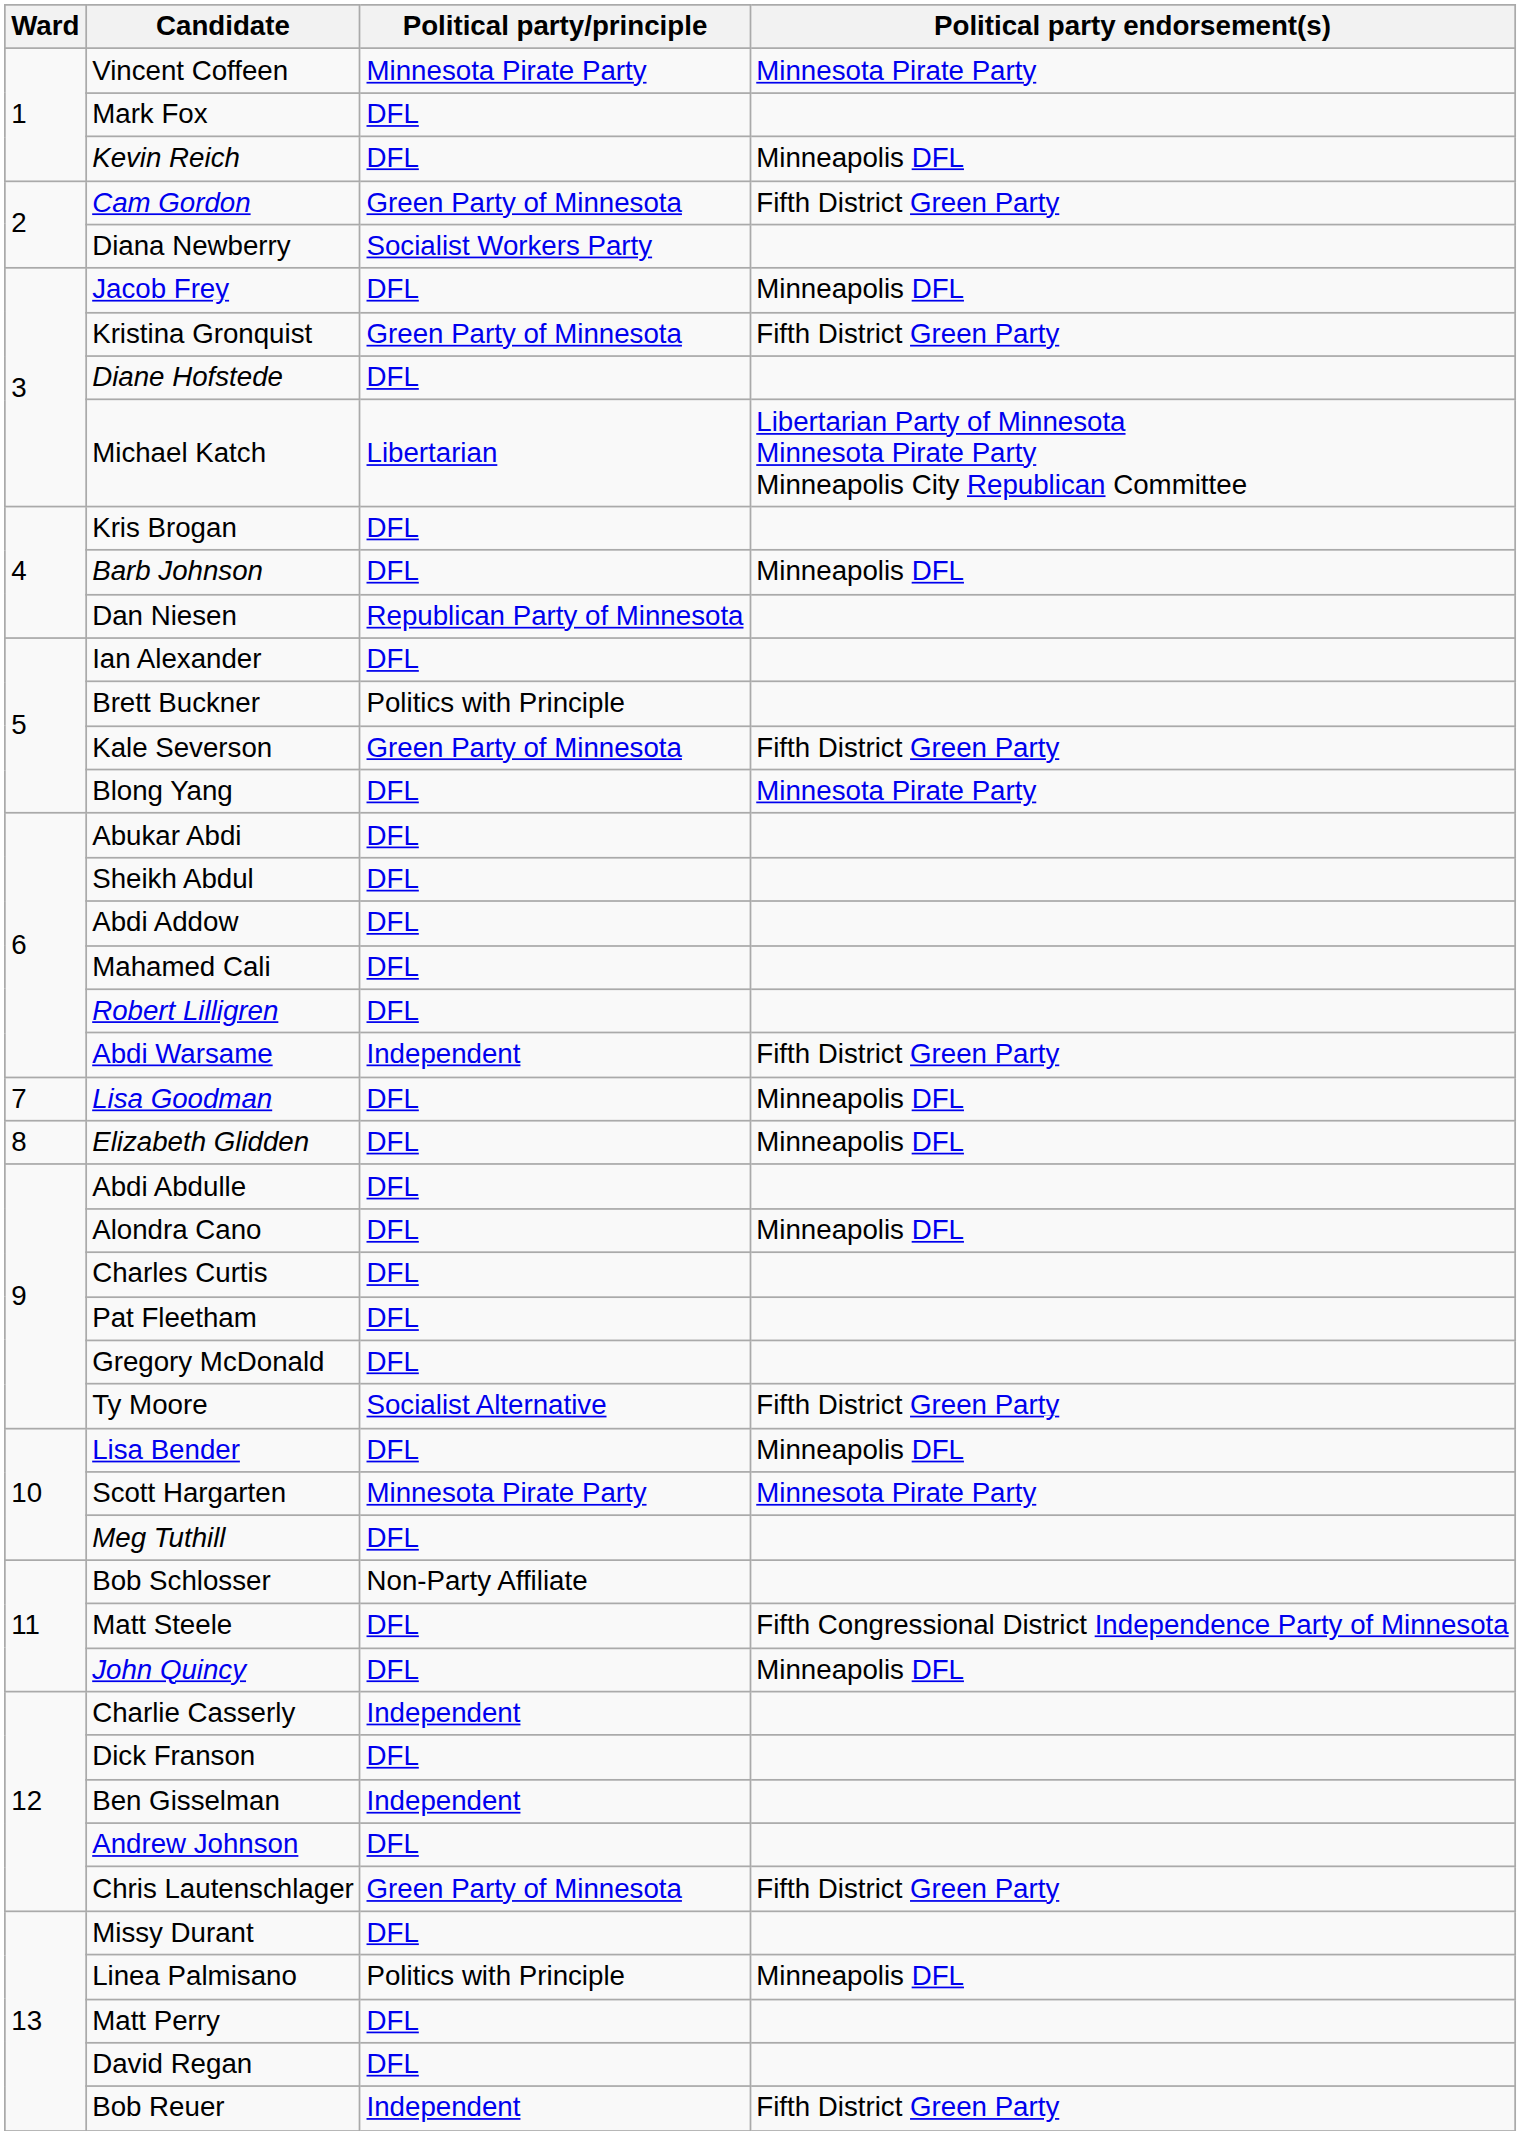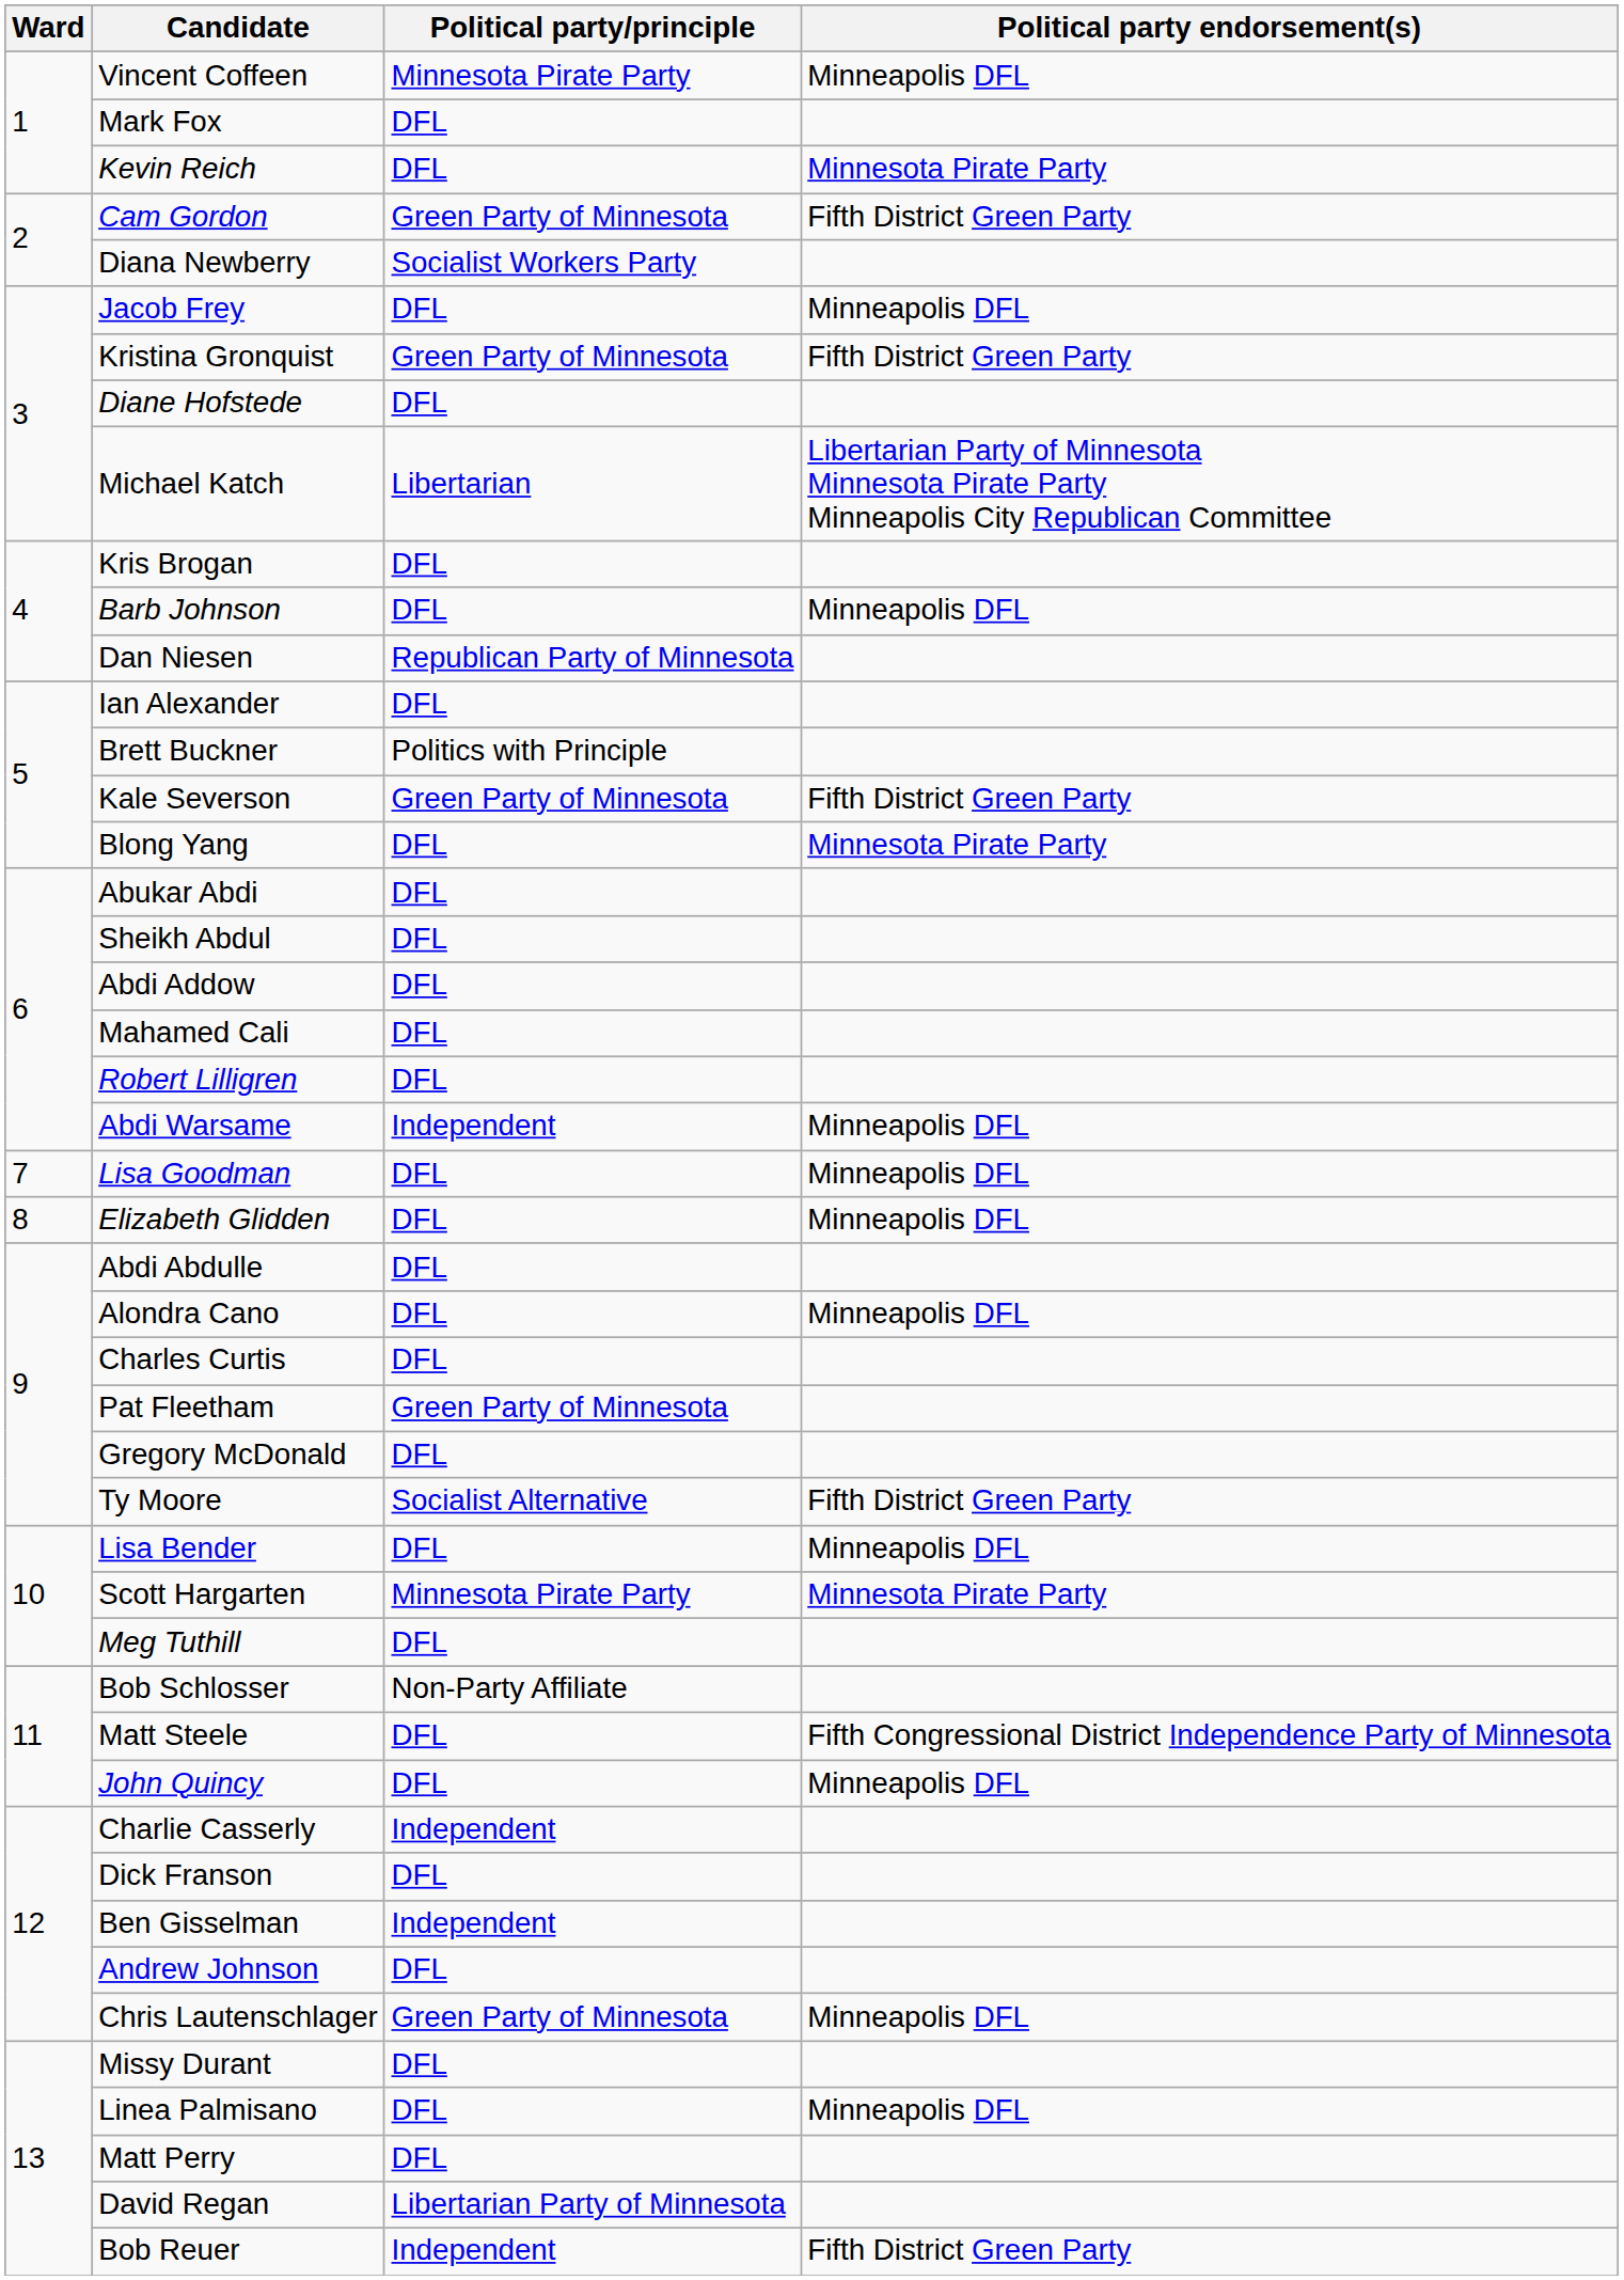 <table class="wikitable">
 <tr>
 <th>Ward</th>
 <th>Candidate</th>
 <th>Political party/principle</th>
 <th>Political party endorsement(s)</th>
 </tr>
 <tr>
 <td rowspan="3">1</td>
 <td>Vincent Coffeen</td>
 <td><a href='#'>Minnesota Pirate Party</a></td>
-<td><a href='#'>Minnesota Pirate Party</a></td>
+<td>Minneapolis <a href='#'>DFL</a></td>
 </tr>
 <tr>
 <td>Mark Fox</td>
 <td><a href='#'>DFL</a></td>
 <td></td>
 </tr>
 <tr>
 <td><em>Kevin Reich</em></td>
 <td><a href='#'>DFL</a></td>
-<td>Minneapolis <a href='#'>DFL</a></td>
+<td><a href='#'>Minnesota Pirate Party</a></td>
 </tr>
 <tr>
 <td rowspan="2">2</td>
 <td><em><a href='#'>Cam Gordon</a></em></td>
 <td><a href='#'>Green Party of Minnesota</a></td>
 <td>Fifth District <a href='#'>Green Party</a></td>
 </tr>
 <tr>
 <td>Diana Newberry</td>
 <td><a href='#'>Socialist Workers Party</a></td>
 <td></td>
 </tr>
 <tr>
 <td rowspan="4">3</td>
 <td><a href='#'>Jacob Frey</a></td>
 <td><a href='#'>DFL</a></td>
 <td>Minneapolis <a href='#'>DFL</a></td>
 </tr>
 <tr>
 <td>Kristina Gronquist</td>
 <td><a href='#'>Green Party of Minnesota</a></td>
 <td>Fifth District <a href='#'>Green Party</a></td>
 </tr>
 <tr>
 <td><em>Diane Hofstede</em></td>
 <td><a href='#'>DFL</a></td>
 <td></td>
 </tr>
 <tr>
 <td>Michael Katch</td>
 <td><a href='#'>Libertarian</a></td>
 <td><a href='#'>Libertarian Party of Minnesota</a><br><a href='#'>Minnesota Pirate Party</a><br>Minneapolis City <a href='#'>Republican</a> Committee</td>
 </tr>
 <tr>
 <td rowspan="3">4</td>
 <td>Kris Brogan</td>
 <td><a href='#'>DFL</a></td>
 <td></td>
 </tr>
 <tr>
 <td><em>Barb Johnson</em></td>
 <td><a href='#'>DFL</a></td>
 <td>Minneapolis <a href='#'>DFL</a></td>
 </tr>
 <tr>
 <td>Dan Niesen</td>
 <td><a href='#'>Republican Party of Minnesota</a></td>
 <td></td>
 </tr>
 <tr>
 <td rowspan="4">5</td>
 <td>Ian Alexander</td>
 <td><a href='#'>DFL</a></td>
 <td></td>
 </tr>
 <tr>
 <td>Brett Buckner</td>
 <td>Politics with Principle</td>
 <td></td>
 </tr>
 <tr>
 <td>Kale Severson</td>
 <td><a href='#'>Green Party of Minnesota</a></td>
 <td>Fifth District <a href='#'>Green Party</a></td>
 </tr>
 <tr>
 <td>Blong Yang</td>
 <td><a href='#'>DFL</a></td>
 <td><a href='#'>Minnesota Pirate Party</a></td>
 </tr>
 <tr>
 <td rowspan="6">6</td>
 <td>Abukar Abdi</td>
 <td><a href='#'>DFL</a></td>
 <td></td>
 </tr>
 <tr>
 <td>Sheikh Abdul</td>
 <td><a href='#'>DFL</a></td>
 <td></td>
 </tr>
 <tr>
 <td>Abdi Addow</td>
 <td><a href='#'>DFL</a></td>
 <td></td>
 </tr>
 <tr>
 <td>Mahamed Cali</td>
 <td><a href='#'>DFL</a></td>
 <td></td>
 </tr>
 <tr>
 <td><em><a href='#'>Robert Lilligren</a></em></td>
 <td><a href='#'>DFL</a></td>
 <td></td>
 </tr>
 <tr>
 <td><a href='#'>Abdi Warsame</a></td>
 <td><a href='#'>Independent</a></td>
-<td>Fifth District <a href='#'>Green Party</a></td>
+<td>Minneapolis <a href='#'>DFL</a></td>
 </tr>
 <tr>
 <td>7</td>
 <td><em><a href='#'>Lisa Goodman</a></em></td>
 <td><a href='#'>DFL</a></td>
 <td>Minneapolis <a href='#'>DFL</a></td>
 </tr>
 <tr>
 <td>8</td>
 <td><em>Elizabeth Glidden</em></td>
 <td><a href='#'>DFL</a></td>
 <td>Minneapolis <a href='#'>DFL</a></td>
 </tr>
 <tr>
 <td rowspan="6">9</td>
 <td>Abdi Abdulle</td>
 <td><a href='#'>DFL</a></td>
 <td></td>
 </tr>
 <tr>
 <td>Alondra Cano</td>
 <td><a href='#'>DFL</a></td>
 <td>Minneapolis <a href='#'>DFL</a></td>
 </tr>
 <tr>
 <td>Charles Curtis</td>
 <td><a href='#'>DFL</a></td>
 <td></td>
 </tr>
 <tr>
 <td>Pat Fleetham</td>
-<td><a href='#'>DFL</a></td>
+<td><a href='#'>Green Party of Minnesota</a></td>
 <td></td>
 </tr>
 <tr>
 <td>Gregory McDonald</td>
 <td><a href='#'>DFL</a></td>
 <td></td>
 </tr>
 <tr>
 <td>Ty Moore</td>
 <td><a href='#'>Socialist Alternative</a></td>
 <td>Fifth District <a href='#'>Green Party</a></td>
 </tr>
 <tr>
 <td rowspan="3">10</td>
 <td><a href='#'>Lisa Bender</a></td>
 <td><a href='#'>DFL</a></td>
 <td>Minneapolis <a href='#'>DFL</a></td>
 </tr>
 <tr>
 <td>Scott Hargarten</td>
 <td><a href='#'>Minnesota Pirate Party</a></td>
 <td><a href='#'>Minnesota Pirate Party</a></td>
 </tr>
 <tr>
 <td><em>Meg Tuthill</em></td>
 <td><a href='#'>DFL</a></td>
 <td></td>
 </tr>
 <tr>
 <td rowspan="3">11</td>
 <td>Bob Schlosser</td>
 <td>Non-Party Affiliate</td>
 <td></td>
 </tr>
 <tr>
 <td>Matt Steele</td>
 <td><a href='#'>DFL</a></td>
 <td>Fifth Congressional District <a href='#'>Independence Party of Minnesota</a></td>
 </tr>
 <tr>
 <td><em><a href='#'>John Quincy</a></em></td>
 <td><a href='#'>DFL</a></td>
 <td>Minneapolis <a href='#'>DFL</a></td>
 </tr>
 <tr>
 <td rowspan="5">12</td>
 <td>Charlie Casserly</td>
 <td><a href='#'>Independent</a></td>
 <td></td>
 </tr>
 <tr>
 <td>Dick Franson</td>
 <td><a href='#'>DFL</a></td>
 <td></td>
 </tr>
 <tr>
 <td>Ben Gisselman</td>
 <td><a href='#'>Independent</a></td>
 <td></td>
 </tr>
 <tr>
 <td><a href='#'>Andrew Johnson</a></td>
 <td><a href='#'>DFL</a></td>
 <td></td>
 </tr>
 <tr>
 <td>Chris Lautenschlager</td>
 <td><a href='#'>Green Party of Minnesota</a></td>
-<td>Fifth District <a href='#'>Green Party</a></td>
+<td>Minneapolis <a href='#'>DFL</a></td>
 </tr>
 <tr>
 <td rowspan="5">13</td>
 <td>Missy Durant</td>
 <td><a href='#'>DFL</a></td>
 <td></td>
 </tr>
 <tr>
 <td>Linea Palmisano</td>
-<td>Politics with Principle</td>
+<td><a href='#'>DFL</a></td>
 <td>Minneapolis <a href='#'>DFL</a></td>
 </tr>
 <tr>
 <td>Matt Perry</td>
 <td><a href='#'>DFL</a></td>
 <td></td>
 </tr>
 <tr>
 <td>David Regan</td>
-<td><a href='#'>DFL</a></td>
+<td><a href='#'>Libertarian Party of Minnesota</a></td>
 <td></td>
 </tr>
 <tr>
 <td>Bob Reuer</td>
 <td><a href='#'>Independent</a></td>
 <td>Fifth District <a href='#'>Green Party</a></td>
 </tr>
 </table>
